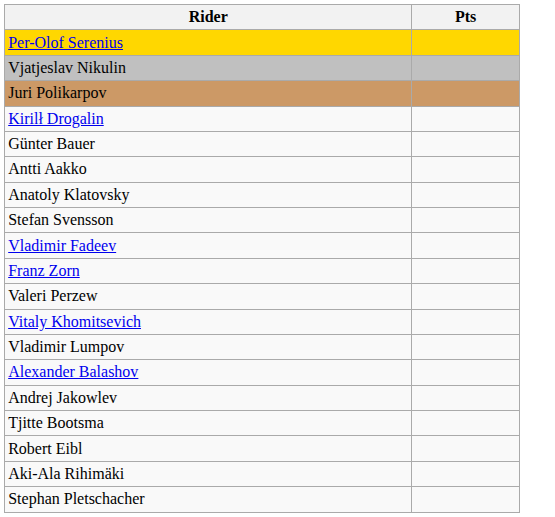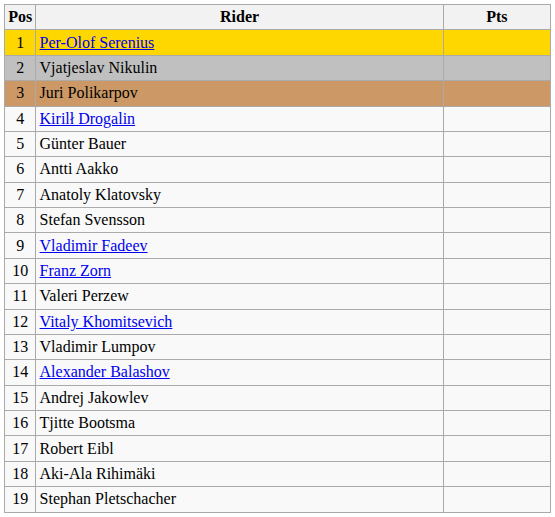 <table class="wikitable" style="font-size: 100%">
 <tr>
+<th width=20>Pos</th>
 <th width=400>Rider</th>
 <th width=100>Pts</th>
 </tr>
 <tr align=center style="background-color: gold;">
+<td>1</td>
 <td align="left"> <a href='#'>Per-Olof Serenius</a></td>
 <td></td>
 </tr>
 <tr align=center style="background-color: silver;">
+<td>2</td>
 <td align="left"> Vjatjeslav Nikulin</td>
 <td></td>
 </tr>
 <tr align=center style="background-color: #cc9966;">
+<td>3</td>
 <td align="left"> Juri Polikarpov</td>
 <td></td>
 </tr>
 <tr align=center>
+<td>4</td>
 <td align="left"> <a href='#'>Kirilł Drogalin</a></td>
 <td></td>
 </tr>
 <tr align=center>
+<td>5</td>
 <td align="left"> Günter Bauer</td>
 <td></td>
 </tr>
 <tr align=center>
+<td>6</td>
 <td align="left"> Antti Aakko</td>
 <td></td>
 </tr>
 <tr align=center>
+<td>7</td>
 <td align="left"> Anatoly Klatovsky</td>
 <td></td>
 </tr>
 <tr align=center>
+<td>8</td>
 <td align="left"> Stefan Svensson</td>
 <td></td>
 </tr>
 <tr align=center>
+<td>9</td>
 <td align="left"> <a href='#'>Vladimir Fadeev</a></td>
 <td></td>
 </tr>
 <tr align=center>
+<td>10</td>
 <td align="left"> <a href='#'>Franz Zorn</a></td>
 <td></td>
 </tr>
 <tr align=center>
+<td>11</td>
 <td align="left"> Valeri Perzew</td>
 <td></td>
 </tr>
 <tr align=center>
+<td>12</td>
 <td align="left"> <a href='#'>Vitaly Khomitsevich</a></td>
 <td></td>
 </tr>
 <tr align=center>
+<td>13</td>
 <td align="left"> Vladimir Lumpov</td>
 <td></td>
 </tr>
 <tr align=center>
+<td>14</td>
 <td align="left"> <a href='#'>Alexander Balashov</a></td>
 <td></td>
 </tr>
 <tr align=center>
+<td>15</td>
 <td align="left"> Andrej Jakowlev</td>
 <td></td>
 </tr>
 <tr align=center>
+<td>16</td>
 <td align="left"> Tjitte Bootsma</td>
 <td></td>
 </tr>
 <tr align=center>
+<td>17</td>
 <td align="left"> Robert Eibl</td>
 <td></td>
 </tr>
 <tr align=center>
+<td>18</td>
 <td align="left"> Aki-Ala Rihimäki</td>
 <td></td>
 </tr>
 <tr align=center>
+<td>19</td>
 <td align="left"> Stephan Pletschacher</td>
 <td></td>
 </tr>
 </table>
